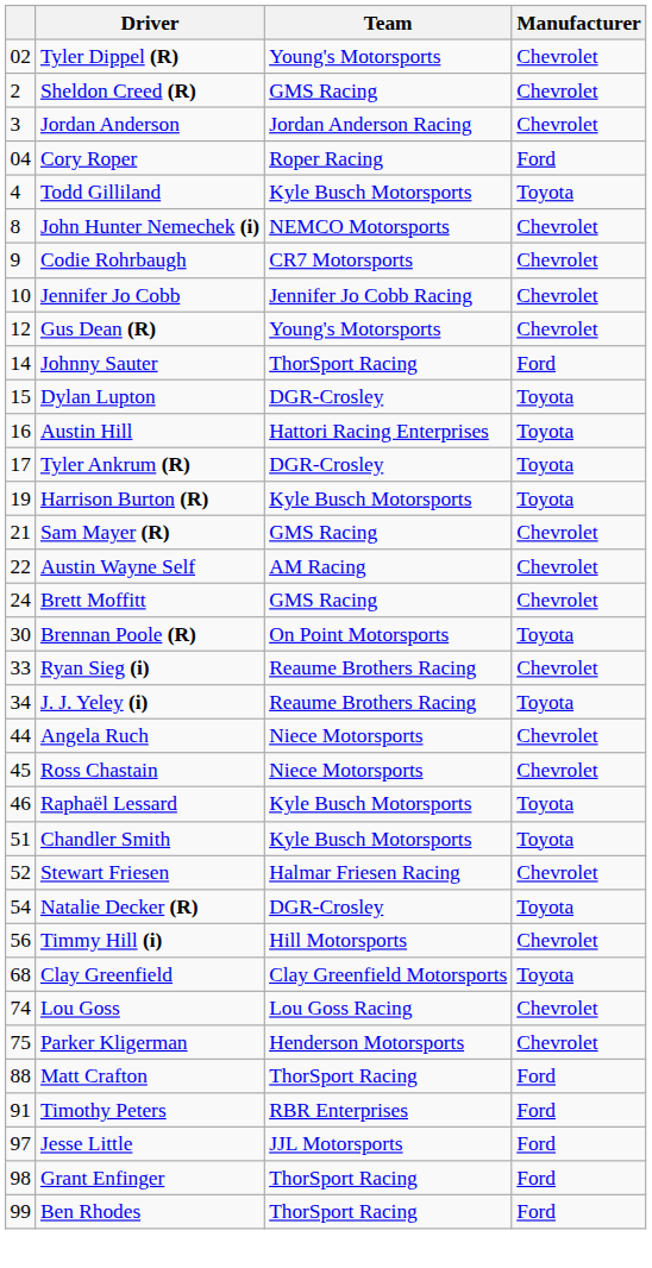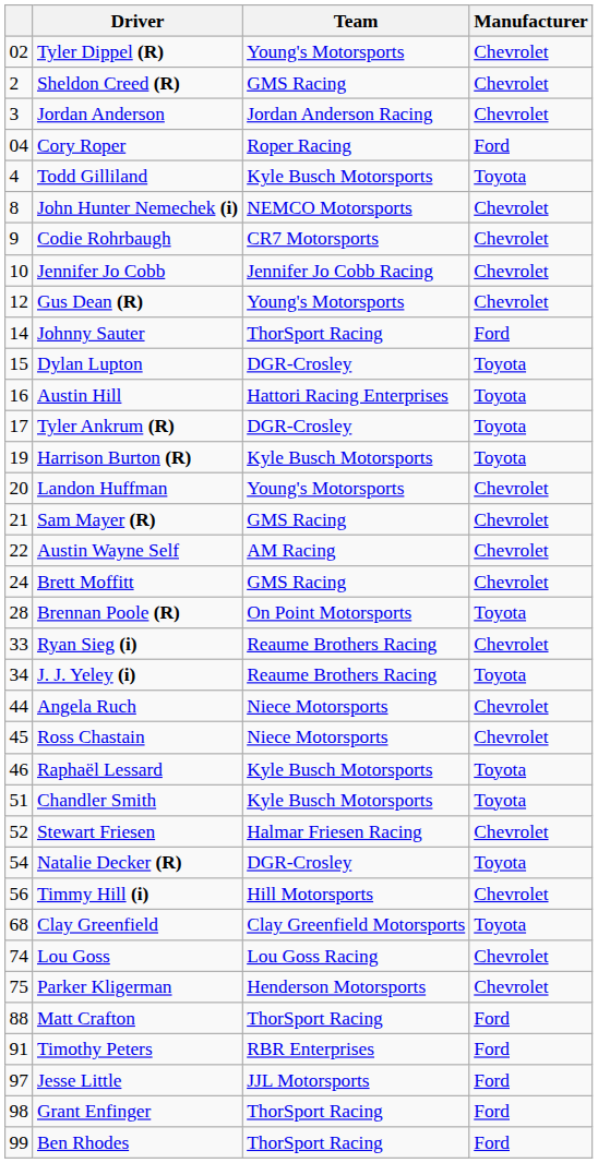 <table class="wikitable" style="font-size:95%">
 <tr>
 <th></th>
 <th>Driver</th>
 <th>Team</th>
 <th>Manufacturer</th>
 </tr>
 <tr>
 <td>02</td>
 <td><a href='#'>Tyler Dippel</a> <strong>(R)</strong></td>
 <td><a href='#'>Young's Motorsports</a></td>
 <td><a href='#'>Chevrolet</a></td>
 </tr>
 <tr>
 <td>2</td>
 <td><a href='#'>Sheldon Creed</a> <strong>(R)</strong></td>
 <td><a href='#'>GMS Racing</a></td>
 <td><a href='#'>Chevrolet</a></td>
 </tr>
 <tr>
 <td>3</td>
 <td><a href='#'>Jordan Anderson</a></td>
 <td><a href='#'>Jordan Anderson Racing</a></td>
 <td><a href='#'>Chevrolet</a></td>
 </tr>
 <tr>
 <td>04</td>
 <td><a href='#'>Cory Roper</a></td>
 <td><a href='#'>Roper Racing</a></td>
 <td><a href='#'>Ford</a></td>
 </tr>
 <tr>
 <td>4</td>
 <td><a href='#'>Todd Gilliland</a></td>
 <td><a href='#'>Kyle Busch Motorsports</a></td>
 <td><a href='#'>Toyota</a></td>
 </tr>
 <tr>
 <td>8</td>
 <td><a href='#'>John Hunter Nemechek</a> <strong>(i)</strong></td>
 <td><a href='#'>NEMCO Motorsports</a></td>
 <td><a href='#'>Chevrolet</a></td>
 </tr>
 <tr>
 <td>9</td>
 <td><a href='#'>Codie Rohrbaugh</a></td>
 <td><a href='#'>CR7 Motorsports</a></td>
 <td><a href='#'>Chevrolet</a></td>
 </tr>
 <tr>
 <td>10</td>
 <td><a href='#'>Jennifer Jo Cobb</a></td>
 <td><a href='#'>Jennifer Jo Cobb Racing</a></td>
 <td><a href='#'>Chevrolet</a></td>
 </tr>
 <tr>
 <td>12</td>
 <td><a href='#'>Gus Dean</a> <strong>(R)</strong></td>
 <td><a href='#'>Young's Motorsports</a></td>
 <td><a href='#'>Chevrolet</a></td>
 </tr>
 <tr>
 <td>14</td>
 <td><a href='#'>Johnny Sauter</a></td>
 <td><a href='#'>ThorSport Racing</a></td>
 <td><a href='#'>Ford</a></td>
 </tr>
 <tr>
 <td>15</td>
 <td><a href='#'>Dylan Lupton</a></td>
 <td><a href='#'>DGR-Crosley</a></td>
 <td><a href='#'>Toyota</a></td>
 </tr>
 <tr>
 <td>16</td>
 <td><a href='#'>Austin Hill</a></td>
 <td><a href='#'>Hattori Racing Enterprises</a></td>
 <td><a href='#'>Toyota</a></td>
 </tr>
 <tr>
 <td>17</td>
 <td><a href='#'>Tyler Ankrum</a> <strong>(R)</strong></td>
 <td><a href='#'>DGR-Crosley</a></td>
 <td><a href='#'>Toyota</a></td>
 </tr>
 <tr>
 <td>19</td>
 <td><a href='#'>Harrison Burton</a> <strong>(R)</strong></td>
 <td><a href='#'>Kyle Busch Motorsports</a></td>
 <td><a href='#'>Toyota</a></td>
 </tr>
 <tr>
+<td>20</td>
+<td><a href='#'>Landon Huffman</a></td>
+<td><a href='#'>Young's Motorsports</a></td>
+<td><a href='#'>Chevrolet</a></td>
+</tr>
+<tr>
 <td>21</td>
 <td><a href='#'>Sam Mayer</a> <strong>(R)</strong></td>
 <td><a href='#'>GMS Racing</a></td>
 <td><a href='#'>Chevrolet</a></td>
 </tr>
 <tr>
 <td>22</td>
 <td><a href='#'>Austin Wayne Self</a></td>
 <td><a href='#'>AM Racing</a></td>
 <td><a href='#'>Chevrolet</a></td>
 </tr>
 <tr>
 <td>24</td>
 <td><a href='#'>Brett Moffitt</a></td>
 <td><a href='#'>GMS Racing</a></td>
 <td><a href='#'>Chevrolet</a></td>
 </tr>
 <tr>
-<td>30</td>
+<td>28</td>
 <td><a href='#'>Brennan Poole</a> <strong>(R)</strong></td>
 <td><a href='#'>On Point Motorsports</a></td>
 <td><a href='#'>Toyota</a></td>
 </tr>
 <tr>
 <td>33</td>
 <td><a href='#'>Ryan Sieg</a> <strong>(i)</strong></td>
 <td><a href='#'>Reaume Brothers Racing</a></td>
 <td><a href='#'>Chevrolet</a></td>
 </tr>
 <tr>
 <td>34</td>
 <td><a href='#'>J. J. Yeley</a> <strong>(i)</strong></td>
 <td><a href='#'>Reaume Brothers Racing</a></td>
 <td><a href='#'>Toyota</a></td>
 </tr>
 <tr>
 <td>44</td>
 <td><a href='#'>Angela Ruch</a></td>
 <td><a href='#'>Niece Motorsports</a></td>
 <td><a href='#'>Chevrolet</a></td>
 </tr>
 <tr>
 <td>45</td>
 <td><a href='#'>Ross Chastain</a></td>
 <td><a href='#'>Niece Motorsports</a></td>
 <td><a href='#'>Chevrolet</a></td>
 </tr>
 <tr>
 <td>46</td>
 <td><a href='#'>Raphaël Lessard</a></td>
 <td><a href='#'>Kyle Busch Motorsports</a></td>
 <td><a href='#'>Toyota</a></td>
 </tr>
 <tr>
 <td>51</td>
 <td><a href='#'>Chandler Smith</a></td>
 <td><a href='#'>Kyle Busch Motorsports</a></td>
 <td><a href='#'>Toyota</a></td>
 </tr>
 <tr>
 <td>52</td>
 <td><a href='#'>Stewart Friesen</a></td>
 <td><a href='#'>Halmar Friesen Racing</a></td>
 <td><a href='#'>Chevrolet</a></td>
 </tr>
 <tr>
 <td>54</td>
 <td><a href='#'>Natalie Decker</a> <strong>(R)</strong></td>
 <td><a href='#'>DGR-Crosley</a></td>
 <td><a href='#'>Toyota</a></td>
 </tr>
 <tr>
 <td>56</td>
 <td><a href='#'>Timmy Hill</a> <strong>(i)</strong></td>
 <td><a href='#'>Hill Motorsports</a></td>
 <td><a href='#'>Chevrolet</a></td>
 </tr>
 <tr>
 <td>68</td>
 <td><a href='#'>Clay Greenfield</a></td>
 <td><a href='#'>Clay Greenfield Motorsports</a></td>
 <td><a href='#'>Toyota</a></td>
 </tr>
 <tr>
 <td>74</td>
 <td><a href='#'>Lou Goss</a></td>
 <td><a href='#'>Lou Goss Racing</a></td>
 <td><a href='#'>Chevrolet</a></td>
 </tr>
 <tr>
 <td>75</td>
 <td><a href='#'>Parker Kligerman</a></td>
 <td><a href='#'>Henderson Motorsports</a></td>
 <td><a href='#'>Chevrolet</a></td>
 </tr>
 <tr>
 <td>88</td>
 <td><a href='#'>Matt Crafton</a></td>
 <td><a href='#'>ThorSport Racing</a></td>
 <td><a href='#'>Ford</a></td>
 </tr>
 <tr>
 <td>91</td>
 <td><a href='#'>Timothy Peters</a></td>
 <td><a href='#'>RBR Enterprises</a></td>
 <td><a href='#'>Ford</a></td>
 </tr>
 <tr>
 <td>97</td>
 <td><a href='#'>Jesse Little</a></td>
 <td><a href='#'>JJL Motorsports</a></td>
 <td><a href='#'>Ford</a></td>
 </tr>
 <tr>
 <td>98</td>
 <td><a href='#'>Grant Enfinger</a></td>
 <td><a href='#'>ThorSport Racing</a></td>
 <td><a href='#'>Ford</a></td>
 </tr>
 <tr>
 <td>99</td>
 <td><a href='#'>Ben Rhodes</a></td>
 <td><a href='#'>ThorSport Racing</a></td>
 <td><a href='#'>Ford</a></td>
 </tr>
 </table>
